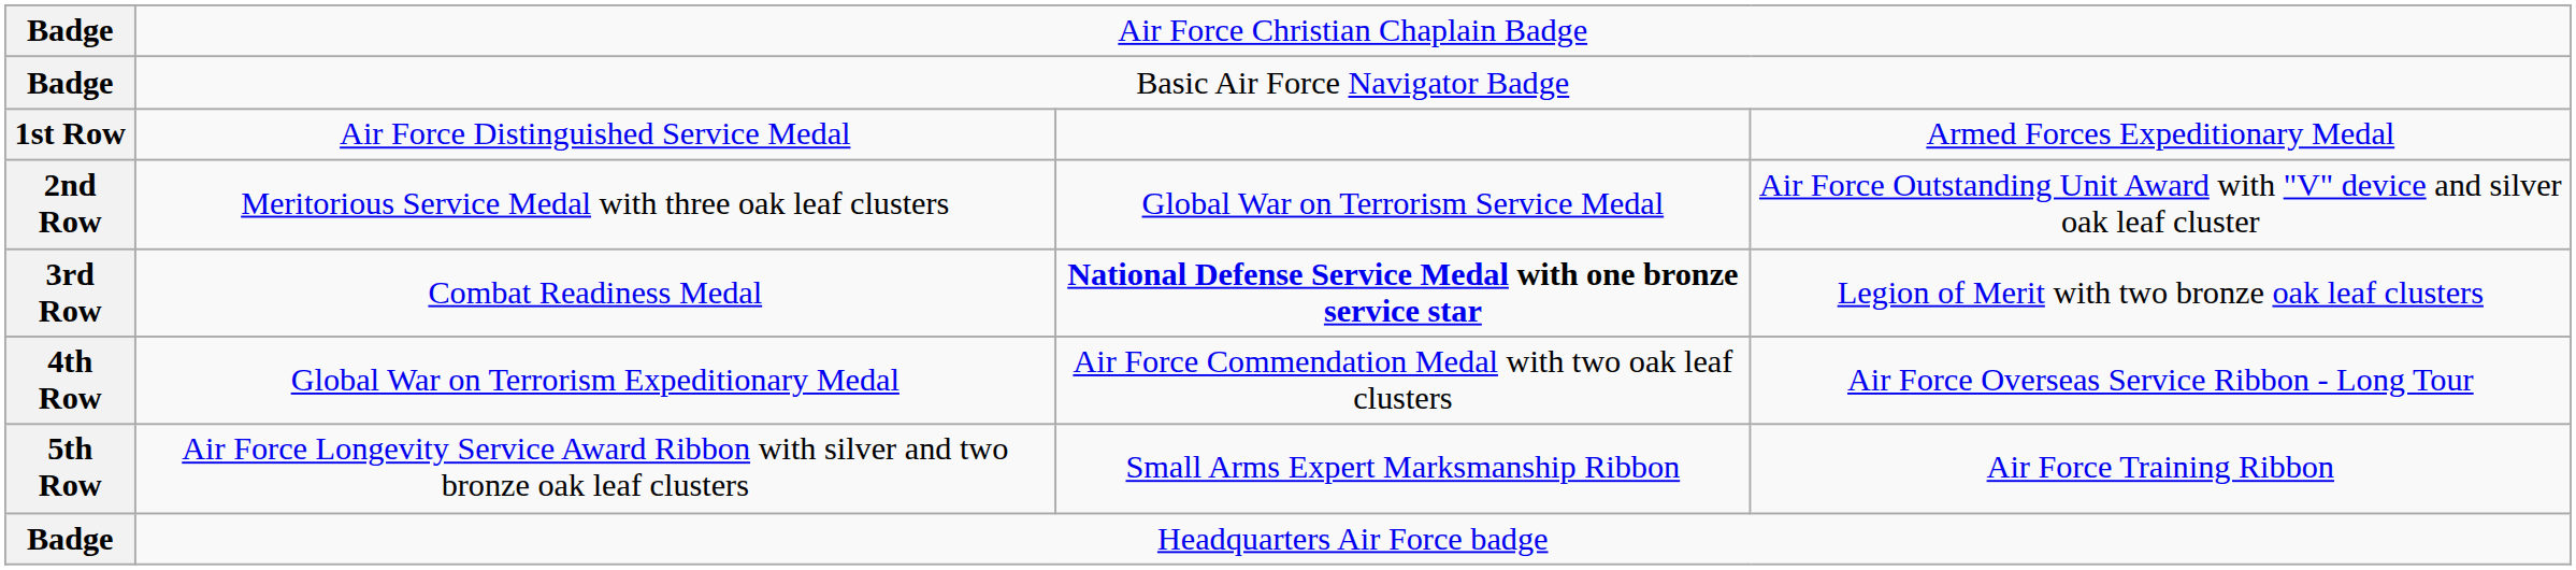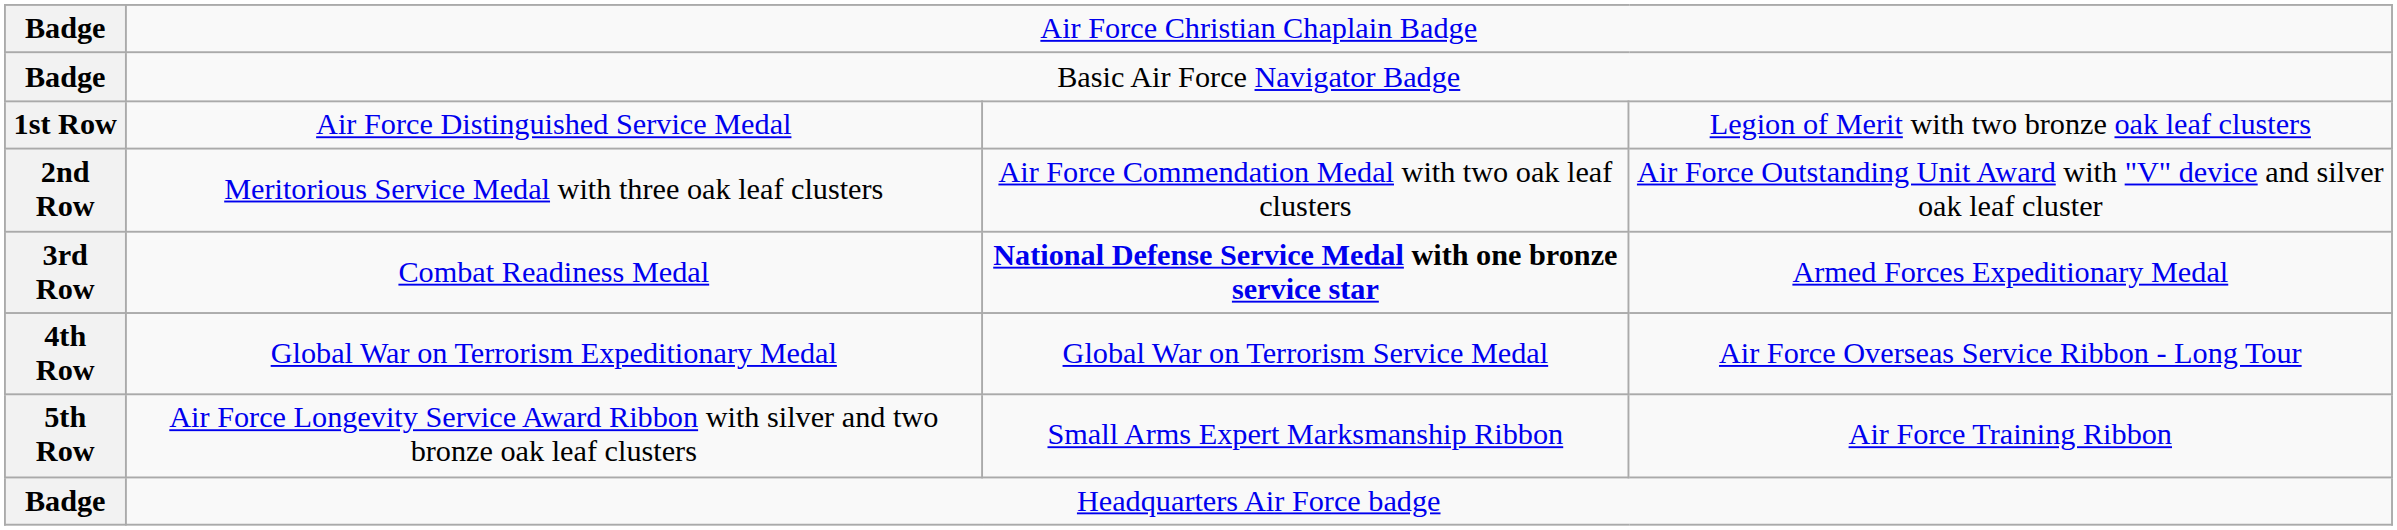 <table class="wikitable" style="margin:1em auto; text-align:center;">
 <tr>
 <th>Badge</th>
 <td colspan="3"><a href='#'>Air Force Christian Chaplain Badge</a></td>
 </tr>
 <tr>
 <th>Badge</th>
 <td colspan="3">Basic Air Force <a href='#'>Navigator Badge</a></td>
 </tr>
 <tr>
 <th>1st Row</th>
 <td><a href='#'>Air Force Distinguished Service Medal</a></td>
 <td></td>
-<td><a href='#'>Armed Forces Expeditionary Medal</a></td>
+<td><a href='#'>Legion of Merit</a> with two bronze <a href='#'>oak leaf clusters</a></td>
 </tr>
 <tr>
 <th>2nd Row</th>
 <td><a href='#'>Meritorious Service Medal</a> with three oak leaf clusters</td>
-<td><a href='#'>Global War on Terrorism Service Medal</a></td>
+<td><a href='#'>Air Force Commendation Medal</a> with two oak leaf clusters</td>
 <td><a href='#'>Air Force Outstanding Unit Award</a> with <a href='#'>"V" device</a> and silver oak leaf cluster</td>
 </tr>
 <tr>
 <th>3rd Row</th>
 <td><a href='#'>Combat Readiness Medal</a></td>
 <td><strong><a href='#'>National Defense Service Medal</a> with one bronze <a href='#'>service star</a></strong></td>
-<td><a href='#'>Legion of Merit</a> with two bronze <a href='#'>oak leaf clusters</a></td>
+<td><a href='#'>Armed Forces Expeditionary Medal</a></td>
 </tr>
 <tr>
 <th>4th Row</th>
 <td><a href='#'>Global War on Terrorism Expeditionary Medal</a></td>
-<td><a href='#'>Air Force Commendation Medal</a> with two oak leaf clusters</td>
+<td><a href='#'>Global War on Terrorism Service Medal</a></td>
 <td><a href='#'>Air Force Overseas Service Ribbon - Long Tour</a></td>
 </tr>
 <tr>
 <th>5th Row</th>
 <td><a href='#'>Air Force Longevity Service Award Ribbon</a> with silver and two bronze oak leaf clusters</td>
 <td><a href='#'>Small Arms Expert Marksmanship Ribbon</a></td>
 <td><a href='#'>Air Force Training Ribbon</a></td>
 </tr>
 <tr>
 <th>Badge</th>
 <td colspan="3"><a href='#'>Headquarters Air Force badge</a></td>
 </tr>
 </table>
